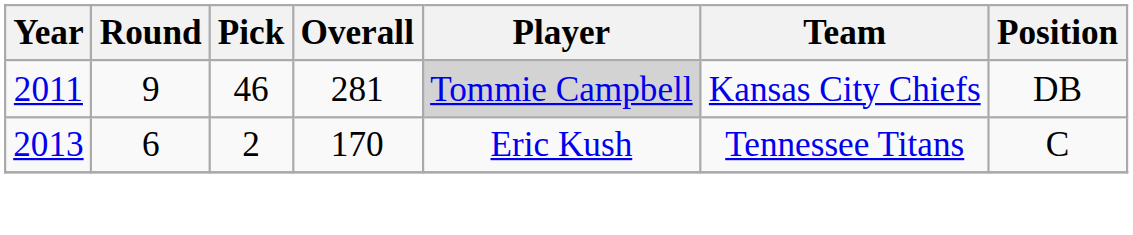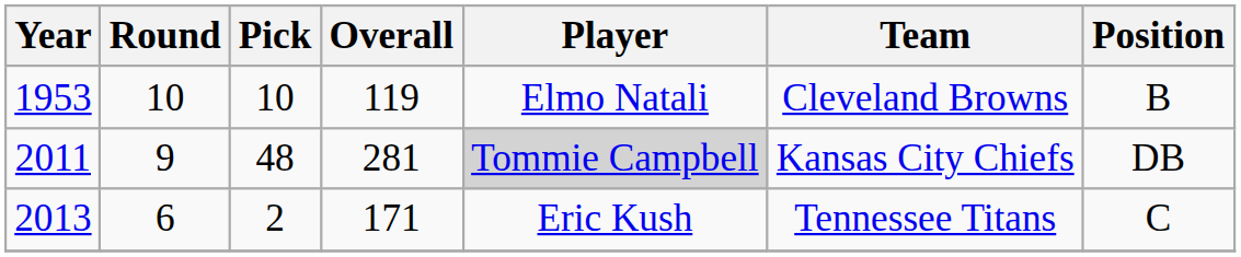 <table class="wikitable sortable" style="text-align: center;">
 <tr>
 <th>Year</th>
 <th>Round</th>
 <th>Pick</th>
 <th>Overall</th>
 <th>Player</th>
 <th>Team</th>
 <th>Position</th>
 </tr>
 <tr>
+<td><a href='#'>1953</a></td>
+<td>10</td>
+<td>10</td>
+<td>119</td>
+<td><a href='#'>Elmo Natali</a></td>
+<td><a href='#'>Cleveland Browns</a></td>
+<td>B</td>
+</tr>
+<tr>
 <td><a href='#'>2011</a></td>
 <td>9</td>
-<td>46</td>
+<td>48</td>
 <td>281</td>
 <td style="background: lightgrey;"><a href='#'>Tommie Campbell</a></td>
 <td><a href='#'>Kansas City Chiefs</a></td>
 <td>DB</td>
 </tr>
 <tr>
 <td><a href='#'>2013</a></td>
 <td>6</td>
 <td>2</td>
-<td>170</td>
+<td>171</td>
 <td><a href='#'>Eric Kush</a></td>
 <td><a href='#'>Tennessee Titans</a></td>
 <td>C</td>
 </tr>
 <tr>
 </tr>
 </table>
